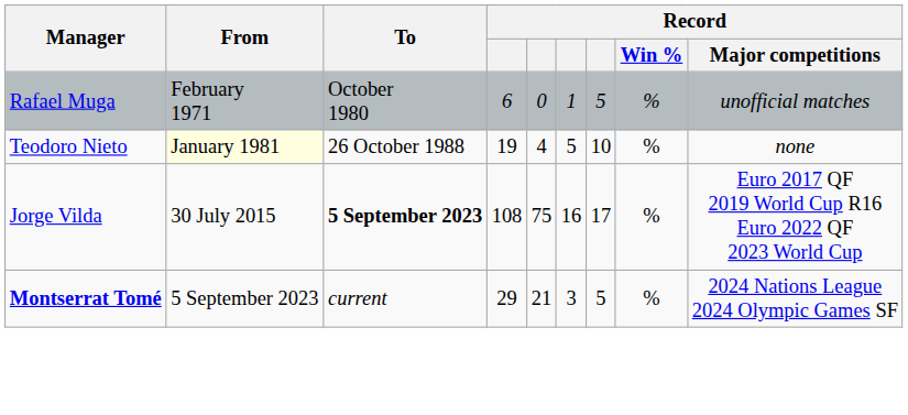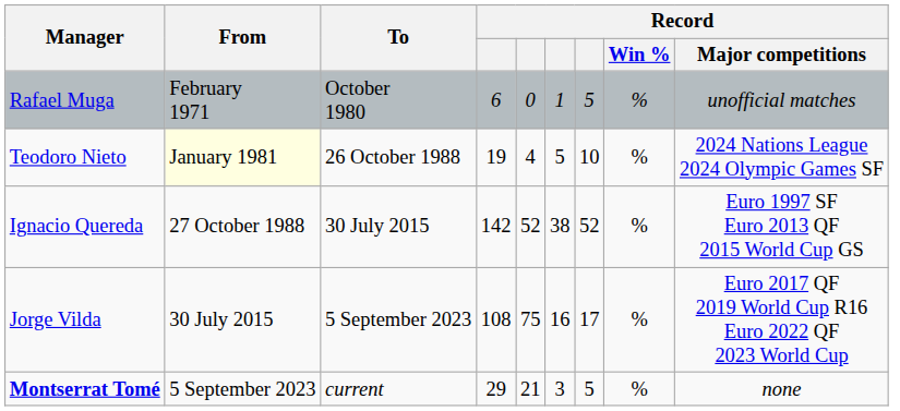 <table class="wikitable sortable" style="font-size:105%; text-align:center;">
 <tr>
 <th rowspan="2">Manager</th>
 <th rowspan="2">From</th>
 <th rowspan="2">To</th>
 <th colspan="6">Record</th>
 </tr>
 <tr>
 <th></th>
 <th></th>
 <th></th>
 <th></th>
 <th><a href='#'>Win %</a></th>
 <th scope=col>Major competitions</th>
 </tr>
 <tr>
 <td style="text-align:left;" bgcolor=#B4BCC0><a href='#'>Rafael Muga</a></td>
 <td style="text-align:left;" bgcolor=#B4BCC0>February<br>1971</td>
 <td align="left" bgcolor=#B4BCC0>October<br>1980</td>
 <td bgcolor=#B4BCC0><em>6</em></td>
 <td bgcolor=#B4BCC0><em>0</em></td>
 <td bgcolor=#B4BCC0><em>1</em></td>
 <td bgcolor=#B4BCC0><em>5</em></td>
 <td bgcolor=#B4BCC0><em>%</em></td>
 <td bgcolor=#B4BCC0><em>unofficial matches</em></td>
 </tr>
 <tr>
 <td style="text-align:left;"><a href='#'>Teodoro Nieto</a></td>
 <td style="background: lightyellow; text-align:left;">January 1981</td>
 <td align="left">26 October 1988</td>
 <td>19</td>
 <td>4</td>
 <td>5</td>
 <td>10</td>
 <td>%</td>
-<td><em>none</em> </td>
+<td><a href='#'>2024 Nations League</a> <br><a href='#'>2024 Olympic Games</a> SF</td>
+</tr>
+<tr>
+<td style="text-align:left;"><a href='#'>Ignacio Quereda</a></td>
+<td style="text-align:left;">27 October 1988</td>
+<td align="left">30 July 2015</td>
+<td>142</td>
+<td>52</td>
+<td>38</td>
+<td>52</td>
+<td>%</td>
+<td><a href='#'>Euro 1997</a> SF<br><a href='#'>Euro 2013</a> QF<br><a href='#'>2015 World Cup</a> GS</td>
 </tr>
 <tr>
 <td style="text-align:left;"><a href='#'>Jorge Vilda</a></td>
 <td style="text-align:left;">30 July 2015</td>
-<td style="text-align:left;"><strong>5 September 2023</strong></td>
+<td style="text-align:left;">5 September 2023</td>
 <td>108</td>
 <td>75</td>
 <td>16</td>
 <td>17</td>
 <td>%</td>
 <td><a href='#'>Euro 2017</a> QF<br><a href='#'>2019 World Cup</a> R16<br><a href='#'>Euro 2022</a> QF<br><a href='#'>2023 World Cup</a> </td>
 </tr>
 <tr>
 <td style="text-align: left;"><strong><a href='#'>Montserrat Tomé</a></strong></td>
 <td style="text-align:left;">5 September 2023</td>
 <td style="text-align:left;"><em>current</em></td>
 <td>29</td>
 <td>21</td>
 <td>3</td>
 <td>5</td>
 <td>%</td>
-<td><a href='#'>2024 Nations League</a> <br><a href='#'>2024 Olympic Games</a> SF</td>
+<td><em>none</em> </td>
 </tr>
 </table>
